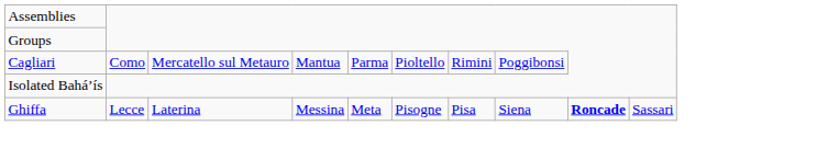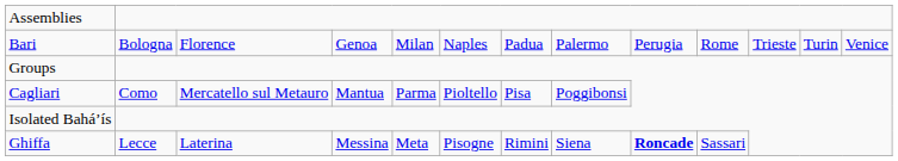 <table class="wikitable">
 <tr>
 <td>Assemblies</td>
+</tr>
+<tr>
+<td><a href='#'>Bari</a></td>
+<td><a href='#'>Bologna</a></td>
+<td><a href='#'>Florence</a></td>
+<td><a href='#'>Genoa</a></td>
+<td><a href='#'>Milan</a></td>
+<td><a href='#'>Naples</a></td>
+<td><a href='#'>Padua</a></td>
+<td><a href='#'>Palermo</a></td>
+<td><a href='#'>Perugia</a></td>
+<td><a href='#'>Rome</a></td>
+<td><a href='#'>Trieste</a></td>
+<td><a href='#'>Turin</a></td>
+<td><a href='#'>Venice</a></td>
 </tr>
 <tr>
 <td>Groups</td>
 </tr>
 <tr>
 <td><a href='#'>Cagliari</a></td>
 <td><a href='#'>Como</a></td>
 <td><a href='#'>Mercatello sul Metauro</a></td>
 <td><a href='#'>Mantua</a></td>
 <td><a href='#'>Parma</a></td>
 <td><a href='#'>Pioltello</a></td>
-<td><a href='#'>Rimini</a></td>
+<td><a href='#'>Pisa</a></td>
 <td><a href='#'>Poggibonsi</a></td>
 </tr>
 <tr>
 <td>Isolated Baháʼís</td>
 </tr>
 <tr>
 <td><a href='#'>Ghiffa</a></td>
 <td><a href='#'>Lecce</a></td>
 <td><a href='#'>Laterina</a></td>
 <td><a href='#'>Messina</a></td>
 <td><a href='#'>Meta</a></td>
 <td><a href='#'>Pisogne</a></td>
-<td><a href='#'>Pisa</a></td>
+<td><a href='#'>Rimini</a></td>
 <td><a href='#'>Siena</a></td>
 <td><strong><a href='#'>Roncade</a></strong></td>
 <td><a href='#'>Sassari</a></td>
 </tr>
 </table>
